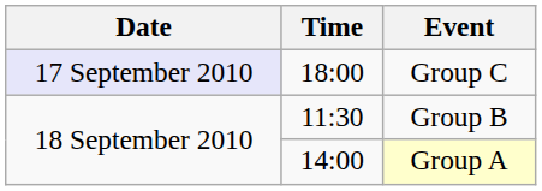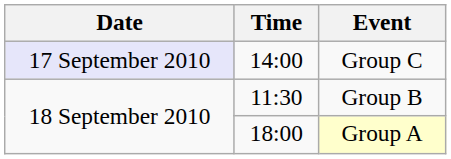 <table class = "wikitable" style="text-align:center;">
 <tr>
 <th width=150>Date</th>
 <th width=50>Time</th>
 <th width=80>Event</th>
 </tr>
 <tr>
 <td style="background: lavender;">17 September 2010</td>
-<td>18:00</td>
+<td>14:00</td>
 <td>Group C</td>
 </tr>
 <tr>
 <td rowspan=2>18 September 2010</td>
 <td>11:30</td>
 <td>Group B</td>
 </tr>
 <tr>
-<td>14:00</td>
+<td>18:00</td>
 <td bgcolor=ffffcc>Group A</td>
 </tr>
 </table>
